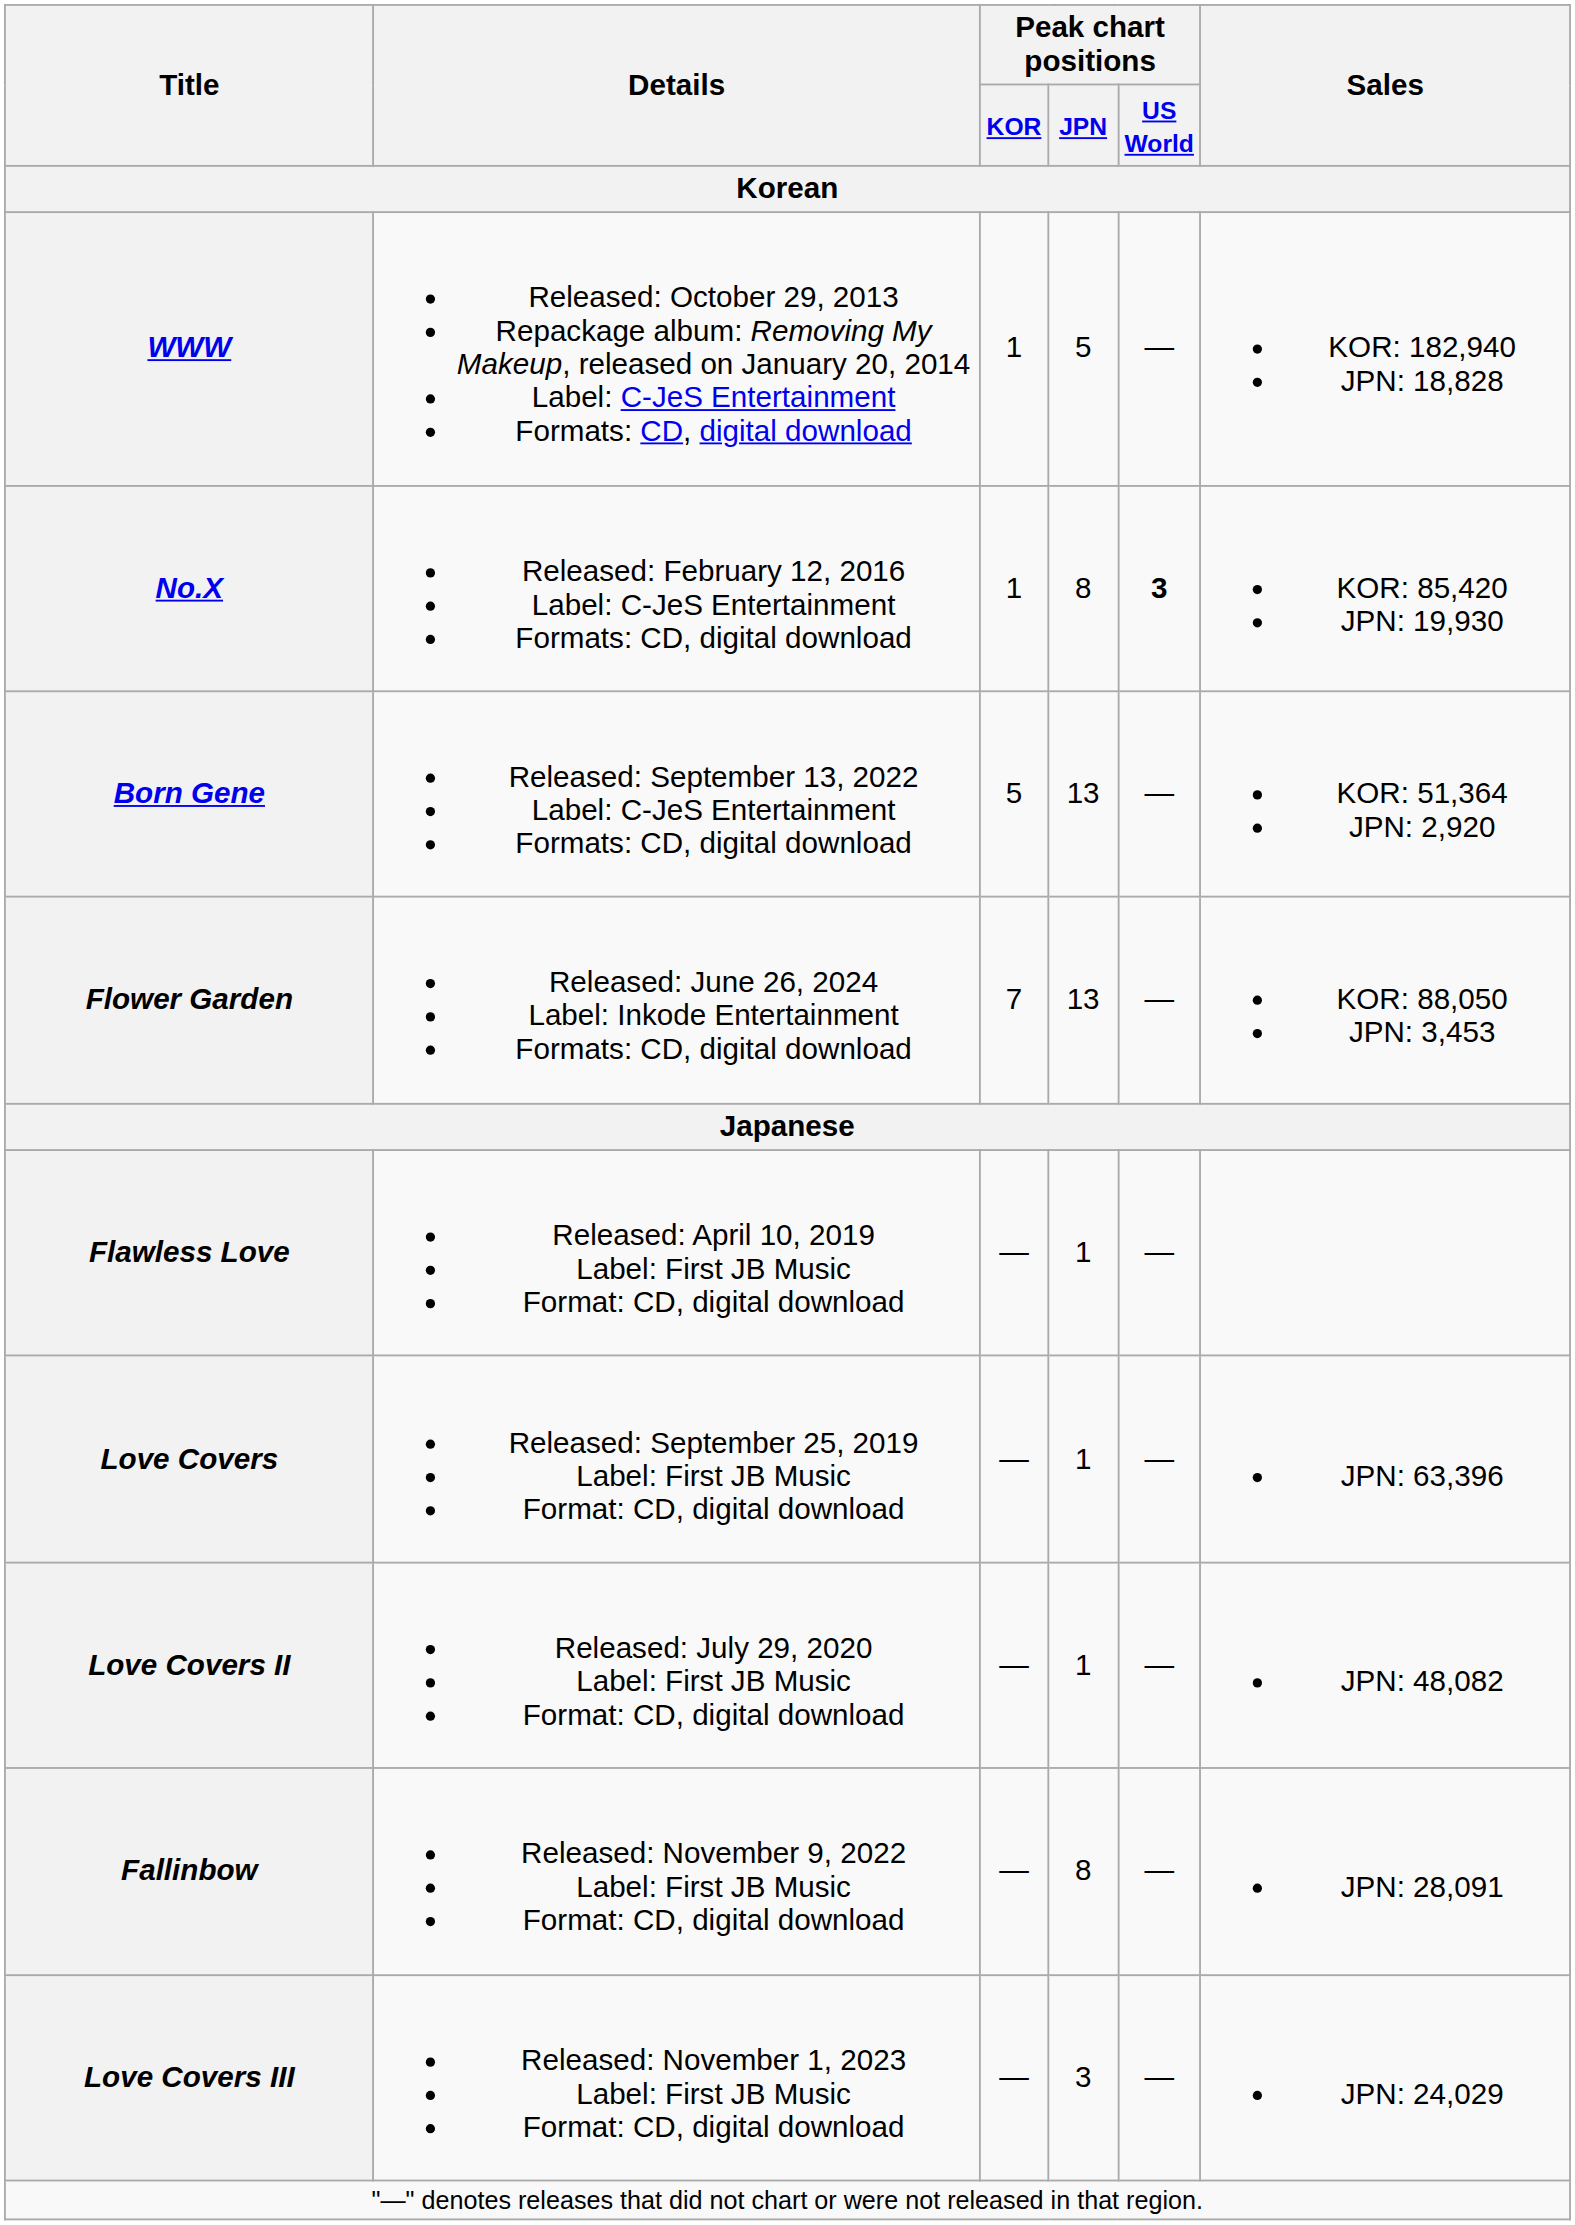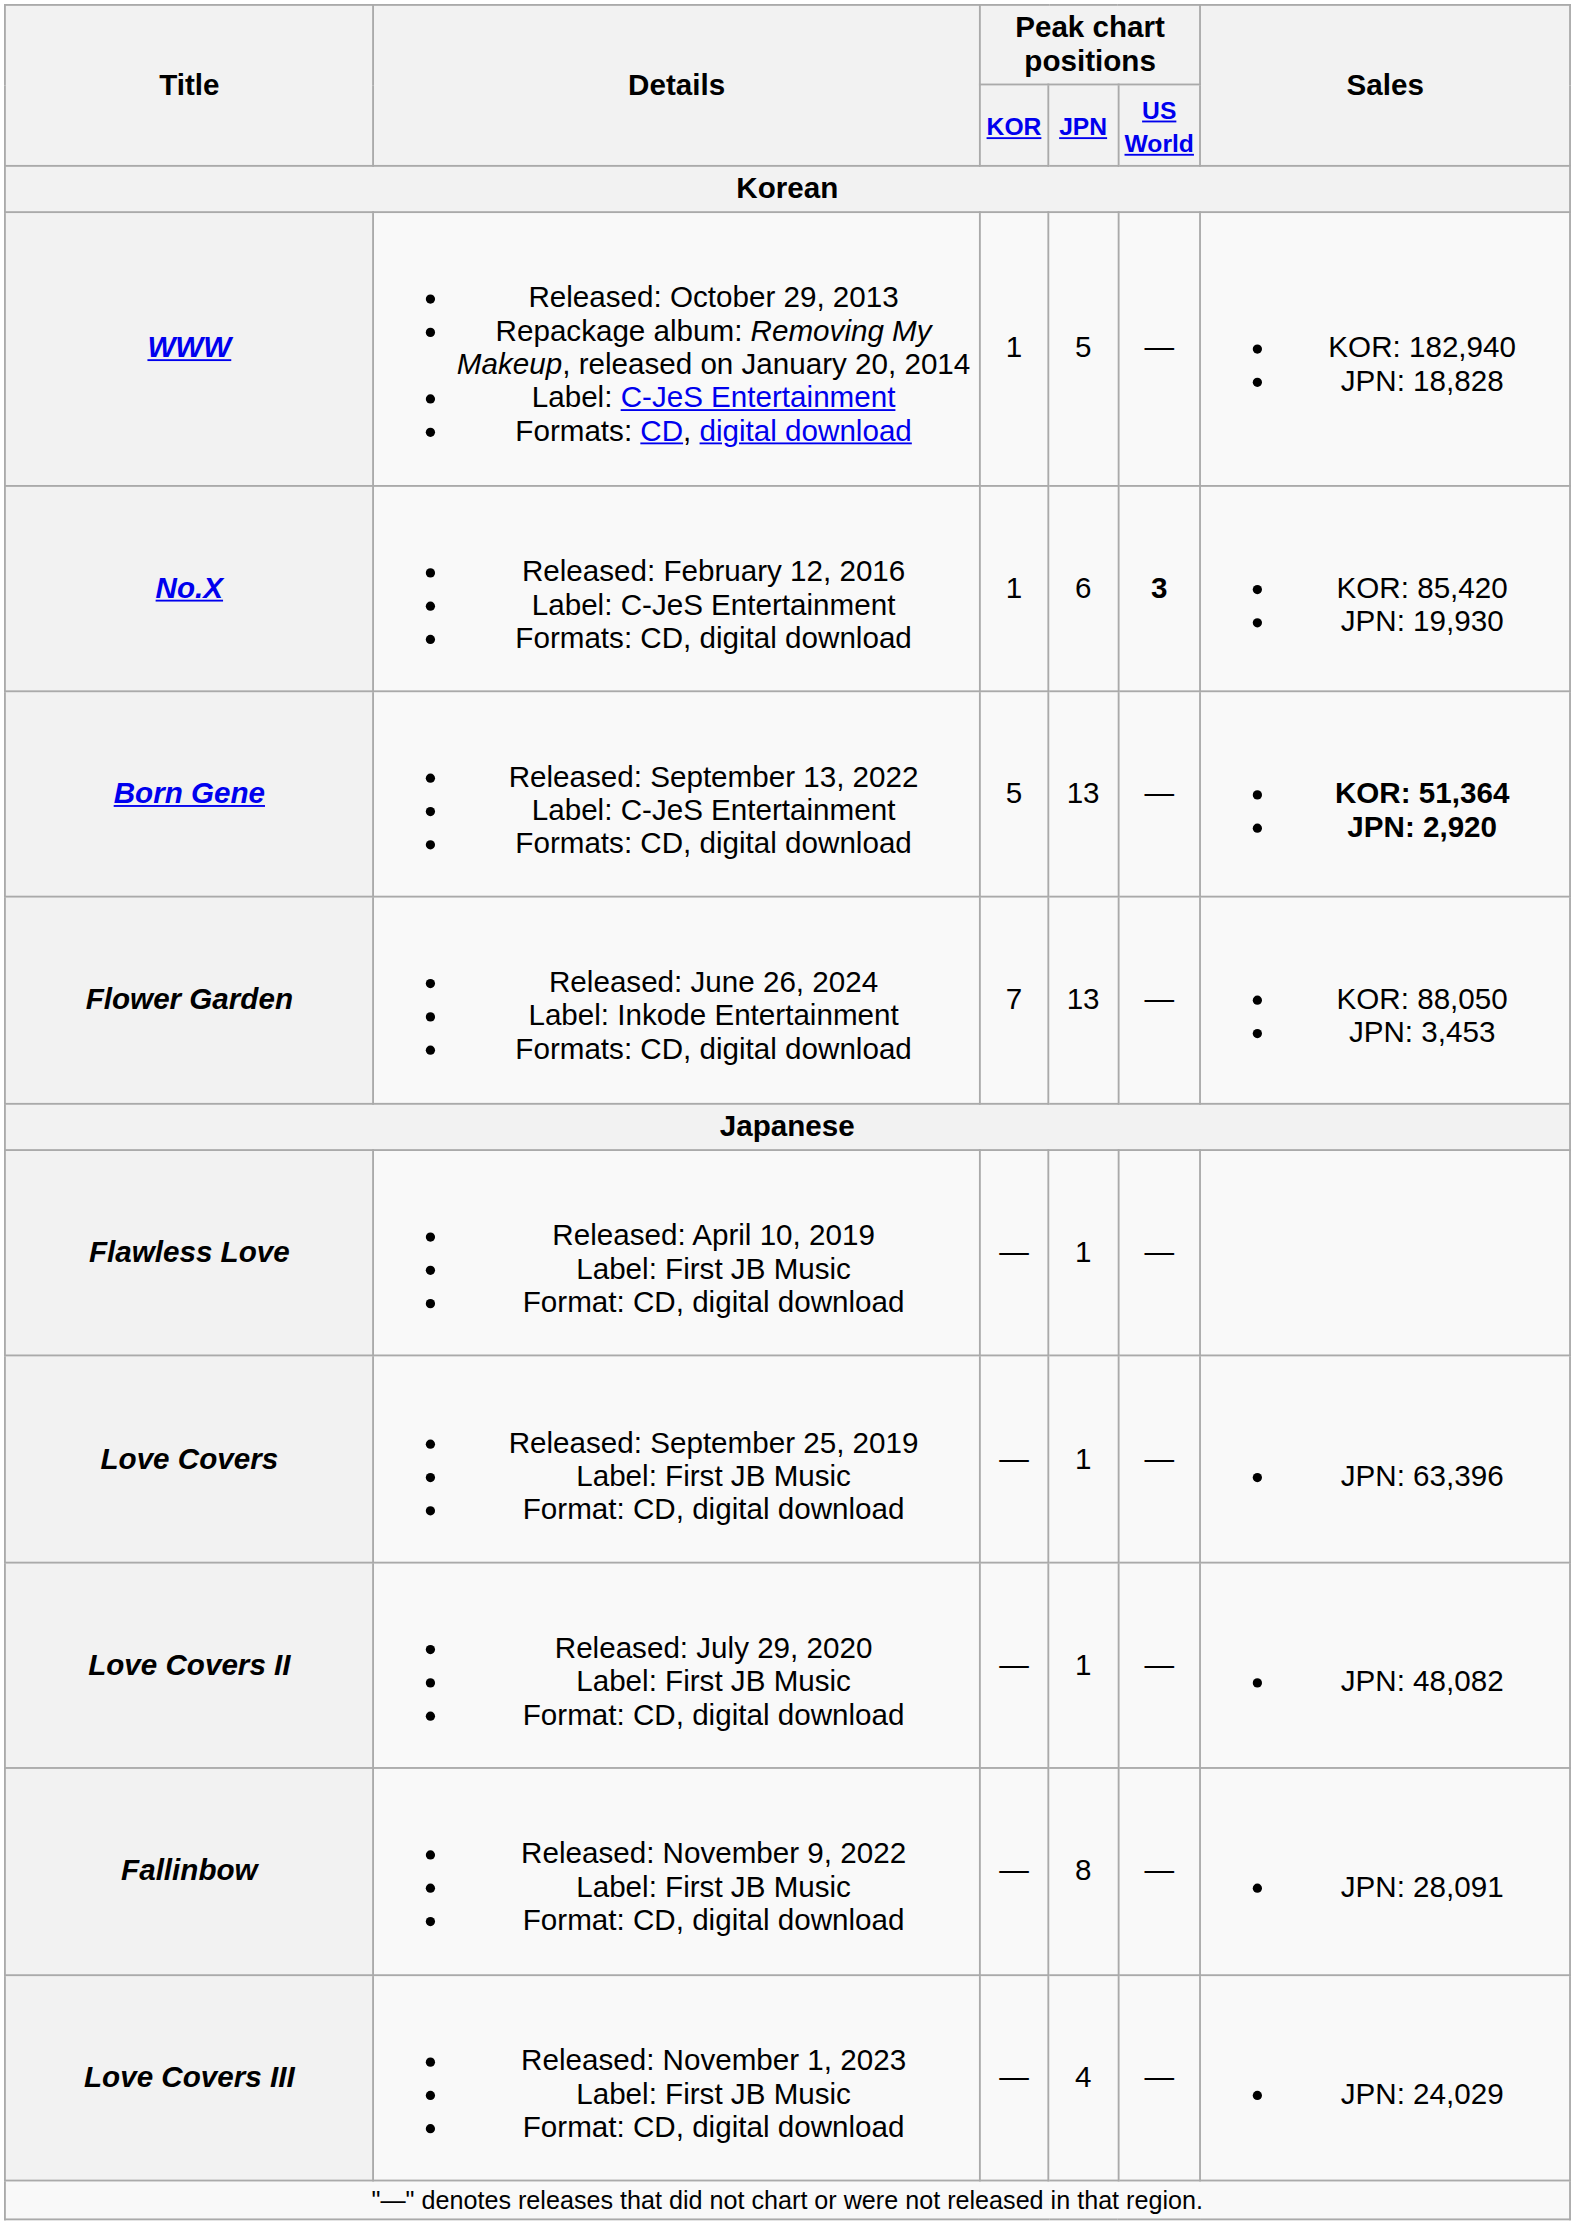 <table class="wikitable plainrowheaders" style="text-align:center;">
 <tr>
 <th scope="col" rowspan="2" style="width:12em;">Title</th>
 <th scope="col" rowspan="2" style="width:20em;">Details</th>
 <th scope="col" colspan="3">Peak chart positions</th>
 <th scope="col" rowspan="2" style="width:12em;">Sales</th>
 </tr>
 <tr>
 <th width="30"><small><a href='#'>KOR</a></small><br></th>
 <th width="30"><small><a href='#'>JPN</a></small><br></th>
 <th width="30"><small><a href='#'>US World</a></small></th>
 </tr>
 <tr>
 <th colspan="6">Korean</th>
 </tr>
 <tr>
 <th scope="row"><em><a href='#'>WWW</a></em></th>
 <td><br><ul><li>Released: October 29, 2013</li><li>Repackage album: <em>Removing My Makeup</em>, released on January 20, 2014</li><li>Label: <a href='#'>C-JeS Entertainment</a></li><li>Formats: <a href='#'>CD</a>, <a href='#'>digital download</a></li></ul></td>
 <td align="center">1</td>
 <td align="center">5</td>
 <td align="center">—</td>
 <td><br><ul><li>KOR: 182,940</li><li>JPN: 18,828</li></ul></td>
 </tr>
 <tr>
 <th scope="row"><em><a href='#'>No.X</a></em></th>
 <td><br><ul><li>Released: February 12, 2016</li><li>Label: C-JeS Entertainment</li><li>Formats: CD, digital download</li></ul></td>
 <td align="center">1</td>
-<td align="center">8</td>
+<td align="center">6</td>
 <td align="center"><strong>3</strong></td>
 <td><br><ul><li>KOR: 85,420</li><li>JPN: 19,930</li></ul></td>
 </tr>
 <tr>
 <th scope="row"><em><a href='#'>Born Gene</a></em></th>
 <td><br><ul><li>Released: September 13, 2022</li><li>Label: C-JeS Entertainment</li><li>Formats: CD, digital download</li></ul></td>
 <td align="center">5</td>
 <td align="center">13</td>
 <td align="center">—</td>
-<td><br><ul><li>KOR: 51,364</li><li>JPN: 2,920</li></ul></td>
+<td><strong><br><ul><li>KOR: 51,364</li><li>JPN: 2,920</li></ul></strong></td>
 </tr>
 <tr>
 <th scope="row"><em>Flower Garden</em></th>
 <td><br><ul><li>Released: June 26, 2024</li><li>Label: Inkode Entertainment</li><li>Formats: CD, digital download</li></ul></td>
 <td align="center">7</td>
 <td align="center">13</td>
 <td align="center">—</td>
 <td><br><ul><li>KOR: 88,050</li><li>JPN: 3,453</li></ul></td>
 </tr>
 <tr>
 <th colspan="6">Japanese</th>
 </tr>
 <tr>
 <th scope="row"><em>Flawless Love</em></th>
 <td><br><ul><li>Released: April 10, 2019</li><li>Label: First JB Music</li><li>Format: CD, digital download</li></ul></td>
 <td align="center">—</td>
 <td align="center">1</td>
 <td align="center">—</td>
 <td></td>
 </tr>
 <tr>
 <th scope="row"><em>Love Covers</em></th>
 <td><br><ul><li>Released: September 25, 2019</li><li>Label: First JB Music</li><li>Format: CD, digital download</li></ul></td>
 <td align="center">—</td>
 <td align="center">1</td>
 <td align="center">—</td>
 <td><br><ul><li>JPN: 63,396</li></ul></td>
 </tr>
 <tr>
 <th scope="row"><em>Love Covers II</em></th>
 <td><br><ul><li>Released: July 29, 2020</li><li>Label: First JB Music</li><li>Format: CD, digital download</li></ul></td>
 <td align="center">—</td>
 <td align="center">1</td>
 <td align="center">—</td>
 <td><br><ul><li>JPN: 48,082</li></ul></td>
 </tr>
 <tr>
 <th scope="row"><em>Fallinbow</em></th>
 <td><br><ul><li>Released: November 9, 2022</li><li>Label: First JB Music</li><li>Format: CD, digital download</li></ul></td>
 <td align="center">—</td>
 <td align="center">8</td>
 <td align="center">—</td>
 <td><br><ul><li>JPN: 28,091</li></ul></td>
 </tr>
 <tr>
 <th scope="row"><em>Love Covers III</em></th>
 <td><br><ul><li>Released: November 1, 2023</li><li>Label: First JB Music</li><li>Format: CD, digital download</li></ul></td>
 <td align="center">—</td>
-<td align="center">3</td>
+<td align="center">4</td>
 <td align="center">—</td>
 <td><br><ul><li>JPN: 24,029</li></ul></td>
 </tr>
 <tr>
 <td colspan="11" align="center" style="font-size:85%">"—" denotes releases that did not chart or were not released in that region.</td>
 </tr>
 </table>
